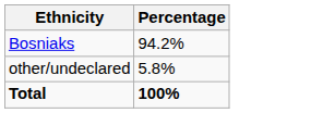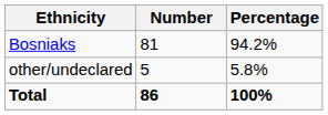 <table class="wikitable">
 <tr>
 <th width="100px">Ethnicity</th>
+<th width="80px">Number</th>
 <th width="80px">Percentage</th>
 </tr>
 <tr>
 <td><a href='#'>Bosniaks</a></td>
+<td>81</td>
 <td>94.2%</td>
 </tr>
 <tr>
 <td>other/undeclared</td>
+<td>5</td>
 <td>5.8%</td>
 </tr>
 <tr>
 <td><strong>Total</strong></td>
+<td><strong>86</strong></td>
 <td><strong>100%</strong></td>
 </tr>
 </table>
